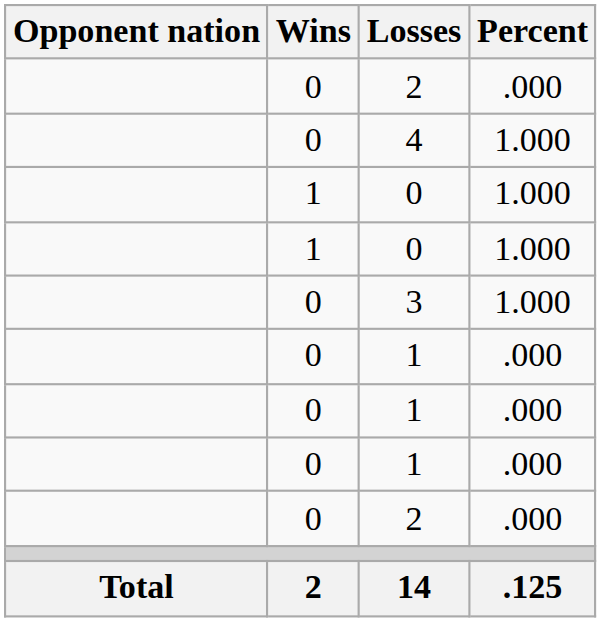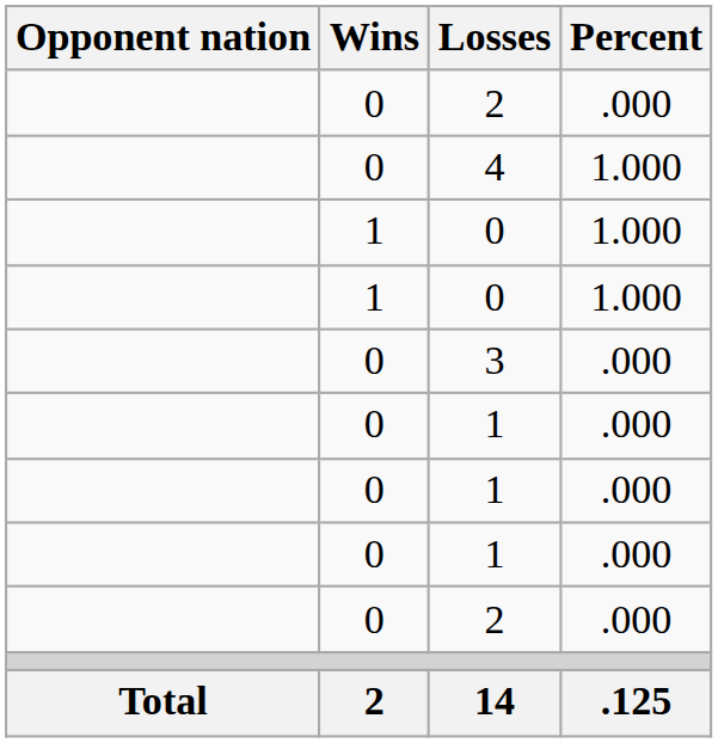 <table class=wikitable>
 <tr>
 <th>Opponent nation</th>
 <th>Wins</th>
 <th>Losses</th>
 <th>Percent</th>
 </tr>
 <tr align=center>
 <td align=left></td>
 <td>0</td>
 <td>2</td>
 <td>.000</td>
 </tr>
 <tr align=center>
 <td align=left></td>
 <td>0</td>
 <td>4</td>
 <td>1.000</td>
 </tr>
 <tr align=center>
 <td align=left></td>
 <td>1</td>
 <td>0</td>
 <td>1.000</td>
 </tr>
 <tr align=center>
 <td align=left></td>
 <td>1</td>
 <td>0</td>
 <td>1.000</td>
 </tr>
 <tr align=center>
 <td align=left></td>
 <td>0</td>
 <td>3</td>
-<td>1.000</td>
+<td>.000</td>
 </tr>
 <tr align=center>
 <td align=left></td>
 <td>0</td>
 <td>1</td>
 <td>.000</td>
 </tr>
 <tr align=center>
 <td align=left></td>
 <td>0</td>
 <td>1</td>
 <td>.000</td>
 </tr>
 <tr align=center>
 <td align=left></td>
 <td>0</td>
 <td>1</td>
 <td>.000</td>
 </tr>
 <tr align=center>
 <td align=left></td>
 <td>0</td>
 <td>2</td>
 <td>.000</td>
 </tr>
 <tr>
 <td colspan=4 bgcolor=lightgray></td>
 </tr>
 <tr>
 <th>Total</th>
 <th>2</th>
 <th>14</th>
 <th>.125</th>
 </tr>
 </table>
